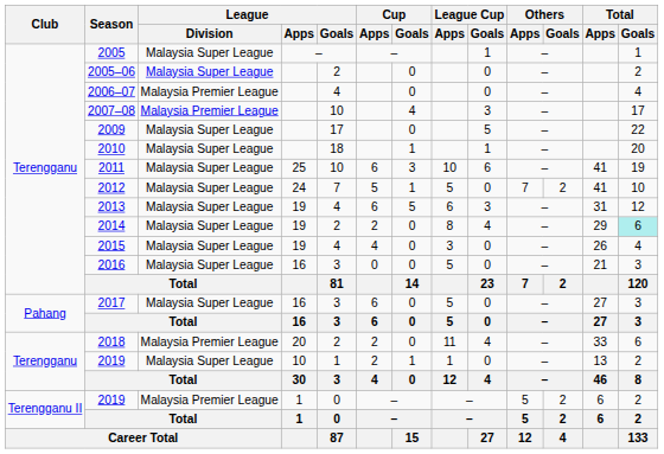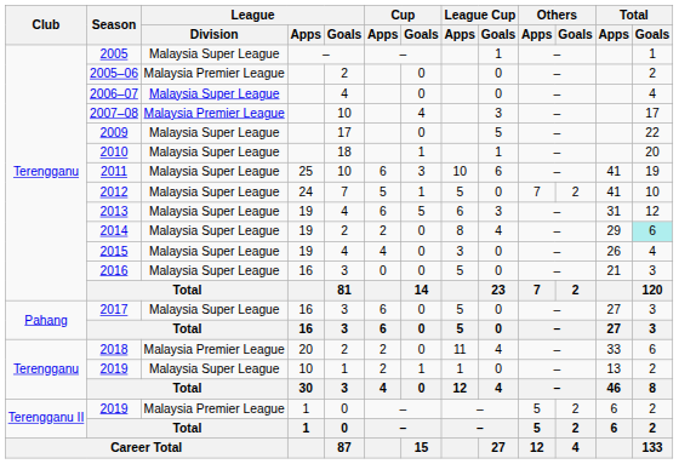 <table class=wikitable style="text-align:center">
 <tr>
 <th rowspan=2>Club</th>
 <th rowspan=2>Season</th>
 <th colspan=3>League</th>
 <th colspan=2>Cup</th>
 <th colspan=2>League Cup</th>
 <th colspan=2>Others</th>
 <th colspan=2>Total</th>
 </tr>
 <tr>
 <th>Division</th>
 <th>Apps</th>
 <th>Goals</th>
 <th>Apps</th>
 <th>Goals</th>
 <th>Apps</th>
 <th>Goals</th>
 <th>Apps</th>
 <th>Goals</th>
 <th>Apps</th>
 <th>Goals</th>
 </tr>
 <tr>
 <td rowspan=13><a href='#'>Terengganu</a></td>
 <td><a href='#'>2005</a></td>
 <td>Malaysia Super League</td>
 <td colspan=2>–</td>
 <td colspan=2>–</td>
 <td></td>
 <td>1</td>
 <td colspan=2>–</td>
 <td></td>
 <td>1</td>
 </tr>
 <tr>
 <td><a href='#'>2005–06</a></td>
-<td><a href='#'>Malaysia Super League</a></td>
+<td>Malaysia Premier League</td>
 <td></td>
 <td>2</td>
 <td></td>
 <td>0</td>
 <td></td>
 <td>0</td>
 <td colspan=2>–</td>
 <td></td>
 <td>2</td>
 </tr>
 <tr>
 <td><a href='#'>2006–07</a></td>
-<td>Malaysia Premier League</td>
+<td><a href='#'>Malaysia Super League</a></td>
 <td></td>
 <td>4</td>
 <td></td>
 <td>0</td>
 <td></td>
 <td>0</td>
 <td colspan=2>–</td>
 <td></td>
 <td>4</td>
 </tr>
 <tr>
 <td><a href='#'>2007–08</a></td>
 <td><a href='#'>Malaysia Premier League</a></td>
 <td></td>
 <td>10</td>
 <td></td>
 <td>4</td>
 <td></td>
 <td>3</td>
 <td colspan=2>–</td>
 <td></td>
 <td>17</td>
 </tr>
 <tr>
 <td><a href='#'>2009</a></td>
 <td>Malaysia Super League</td>
 <td></td>
 <td>17</td>
 <td></td>
 <td>0</td>
 <td></td>
 <td>5</td>
 <td colspan=2>–</td>
 <td></td>
 <td>22</td>
 </tr>
 <tr>
 <td><a href='#'>2010</a></td>
 <td>Malaysia Super League</td>
 <td></td>
 <td>18</td>
 <td></td>
 <td>1</td>
 <td></td>
 <td>1</td>
 <td colspan=2>–</td>
 <td></td>
 <td>20</td>
 </tr>
 <tr>
 <td><a href='#'>2011</a></td>
 <td>Malaysia Super League</td>
 <td>25</td>
 <td>10</td>
 <td>6</td>
 <td>3</td>
 <td>10</td>
 <td>6</td>
 <td colspan=2>–</td>
 <td>41</td>
 <td>19</td>
 </tr>
 <tr>
 <td><a href='#'>2012</a></td>
 <td>Malaysia Super League</td>
 <td>24</td>
 <td>7</td>
 <td>5</td>
 <td>1</td>
 <td>5</td>
 <td>0</td>
 <td>7</td>
 <td>2</td>
 <td>41</td>
 <td>10</td>
 </tr>
 <tr>
 <td><a href='#'>2013</a></td>
 <td>Malaysia Super League</td>
 <td>19</td>
 <td>4</td>
 <td>6</td>
 <td>5</td>
 <td>6</td>
 <td>3</td>
 <td colspan=2>–</td>
 <td>31</td>
 <td>12</td>
 </tr>
 <tr>
 <td><a href='#'>2014</a></td>
 <td>Malaysia Super League</td>
 <td>19</td>
 <td>2</td>
 <td>2</td>
 <td>0</td>
 <td>8</td>
 <td>4</td>
 <td colspan=2>–</td>
 <td>29</td>
 <td style="background: paleturquoise;">6</td>
 </tr>
 <tr>
 <td><a href='#'>2015</a></td>
 <td>Malaysia Super League</td>
 <td>19</td>
 <td>4</td>
 <td>4</td>
 <td>0</td>
 <td>3</td>
 <td>0</td>
 <td colspan=2>–</td>
 <td>26</td>
 <td>4</td>
 </tr>
 <tr>
 <td><a href='#'>2016</a></td>
 <td>Malaysia Super League</td>
 <td>16</td>
 <td>3</td>
 <td>0</td>
 <td>0</td>
 <td>5</td>
 <td>0</td>
 <td colspan=2>–</td>
 <td>21</td>
 <td>3</td>
 </tr>
 <tr>
 <th colspan="2">Total</th>
 <th></th>
 <th>81</th>
 <th></th>
 <th>14</th>
 <th></th>
 <th>23</th>
 <th>7</th>
 <th>2</th>
 <th></th>
 <th>120</th>
 </tr>
 <tr>
 <td rowspan=2><a href='#'>Pahang</a></td>
 <td><a href='#'>2017</a></td>
 <td>Malaysia Super League</td>
 <td>16</td>
 <td>3</td>
 <td>6</td>
 <td>0</td>
 <td>5</td>
 <td>0</td>
 <td colspan=2>–</td>
 <td>27</td>
 <td>3</td>
 </tr>
 <tr>
 <th colspan="2">Total</th>
 <th>16</th>
 <th>3</th>
 <th>6</th>
 <th>0</th>
 <th>5</th>
 <th>0</th>
 <th colspan=2>–</th>
 <th>27</th>
 <th>3</th>
 </tr>
 <tr>
 <td rowspan=3><a href='#'>Terengganu</a></td>
 <td><a href='#'>2018</a></td>
 <td>Malaysia Premier League</td>
 <td>20</td>
 <td>2</td>
 <td>2</td>
 <td>0</td>
 <td>11</td>
 <td>4</td>
 <td colspan=2>–</td>
 <td>33</td>
 <td>6</td>
 </tr>
 <tr>
 <td><a href='#'>2019</a></td>
 <td>Malaysia Super League</td>
 <td>10</td>
 <td>1</td>
 <td>2</td>
 <td>1</td>
 <td>1</td>
 <td>0</td>
 <td colspan=2>–</td>
 <td>13</td>
 <td>2</td>
 </tr>
 <tr>
 <th colspan="2">Total</th>
 <th>30</th>
 <th>3</th>
 <th>4</th>
 <th>0</th>
 <th>12</th>
 <th>4</th>
 <th colspan=2>–</th>
 <th>46</th>
 <th>8</th>
 </tr>
 <tr>
 <td rowspan=2><a href='#'>Terengganu II</a></td>
 <td><a href='#'>2019</a></td>
 <td>Malaysia Premier League</td>
 <td>1</td>
 <td>0</td>
 <td colspan=2>–</td>
 <td colspan=2>–</td>
 <td>5</td>
 <td>2</td>
 <td>6</td>
 <td>2</td>
 </tr>
 <tr>
 <th colspan="2">Total</th>
 <th>1</th>
 <th>0</th>
 <th colspan=2>–</th>
 <th colspan=2>–</th>
 <th>5</th>
 <th>2</th>
 <th>6</th>
 <th>2</th>
 </tr>
 <tr>
 <th colspan="3">Career Total</th>
 <th></th>
 <th>87</th>
 <th></th>
 <th>15</th>
 <th></th>
 <th>27</th>
 <th>12</th>
 <th>4</th>
 <th></th>
 <th>133</th>
 </tr>
 </table>
